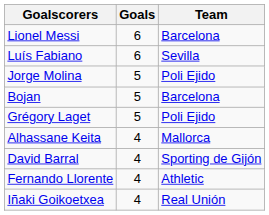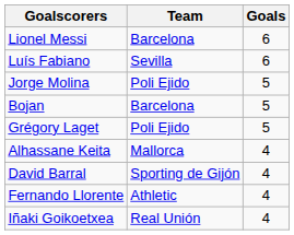 <table class="wikitable sortable">
 <tr>
 <th>Goalscorers</th>
+<th>Team</th>
 <th>Goals</th>
-<th>Team</th>
 </tr>
 <tr>
 <td> <a href='#'>Lionel Messi</a></td>
+<td><a href='#'>Barcelona</a></td>
 <td align=center>6</td>
-<td><a href='#'>Barcelona</a></td>
 </tr>
 <tr>
 <td> <a href='#'>Luís Fabiano</a></td>
+<td><a href='#'>Sevilla</a></td>
 <td align=center>6</td>
-<td><a href='#'>Sevilla</a></td>
 </tr>
 <tr>
 <td> <a href='#'>Jorge Molina</a></td>
+<td><a href='#'>Poli Ejido</a></td>
 <td align=center>5</td>
-<td><a href='#'>Poli Ejido</a></td>
 </tr>
 <tr>
 <td> <a href='#'>Bojan</a></td>
+<td><a href='#'>Barcelona</a></td>
 <td align=center>5</td>
-<td><a href='#'>Barcelona</a></td>
 </tr>
 <tr>
 <td> <a href='#'>Grégory Laget</a></td>
+<td><a href='#'>Poli Ejido</a></td>
 <td align=center>5</td>
-<td><a href='#'>Poli Ejido</a></td>
 </tr>
 <tr>
 <td> <a href='#'>Alhassane Keita</a></td>
+<td><a href='#'>Mallorca</a></td>
 <td align=center>4</td>
-<td><a href='#'>Mallorca</a></td>
 </tr>
 <tr>
 <td> <a href='#'>David Barral</a></td>
+<td><a href='#'>Sporting de Gijón</a></td>
 <td align=center>4</td>
-<td><a href='#'>Sporting de Gijón</a></td>
 </tr>
 <tr>
 <td> <a href='#'>Fernando Llorente</a></td>
+<td><a href='#'>Athletic</a></td>
 <td align=center>4</td>
-<td><a href='#'>Athletic</a></td>
 </tr>
 <tr>
 <td> <a href='#'>Iñaki Goikoetxea</a></td>
+<td><a href='#'>Real Unión</a></td>
 <td align=center>4</td>
-<td><a href='#'>Real Unión</a></td>
 </tr>
 </table>
